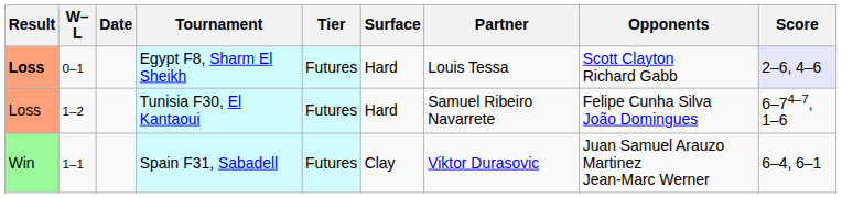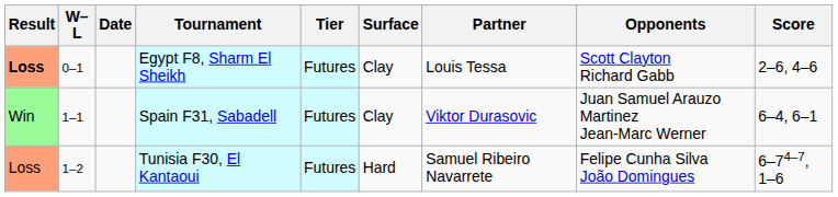 <table class="sortable wikitable">
 <tr>
 <th>Result</th>
 <th class="unsortable">W–L</th>
 <th>Date</th>
 <th>Tournament</th>
 <th>Tier</th>
 <th>Surface</th>
 <th>Partner</th>
 <th>Opponents</th>
 <th class="unsortable">Score</th>
 </tr>
 <tr>
 <td bgcolor=FFA07A><strong>Loss</strong></td>
 <td><small>0–1</small></td>
 <td></td>
 <td bgcolor=cffcff>Egypt F8, <a href='#'>Sharm El Sheikh</a></td>
 <td bgcolor=cffcff>Futures</td>
-<td>Hard</td>
+<td>Clay</td>
 <td> Louis Tessa</td>
 <td> <a href='#'>Scott Clayton</a><br> Richard Gabb</td>
-<td style="background: lavender;">2–6, 4–6</td>
+<td>2–6, 4–6</td>
+</tr>
+<tr>
+<td bgcolor=98fb98>Win</td>
+<td><small>1–1</small></td>
+<td></td>
+<td bgcolor=cffcff>Spain F31, <a href='#'>Sabadell</a></td>
+<td bgcolor=cffcff>Futures</td>
+<td>Clay</td>
+<td> <a href='#'>Viktor Durasovic</a></td>
+<td> Juan Samuel Arauzo Martinez<br> Jean-Marc Werner</td>
+<td>6–4, 6–1</td>
 </tr>
 <tr>
 <td bgcolor=FFA07A>Loss</td>
 <td><small>1–2</small></td>
 <td></td>
 <td bgcolor=cffcff>Tunisia F30, <a href='#'>El Kantaoui</a></td>
 <td bgcolor=cffcff>Futures</td>
 <td>Hard</td>
 <td> Samuel Ribeiro Navarrete</td>
 <td> Felipe Cunha Silva<br> <a href='#'>João Domingues</a></td>
 <td>6–7<sup>4–7</sup>, 1–6</td>
 </tr>
-<tr>
-<td bgcolor=98fb98>Win</td>
-<td><small>1–1</small></td>
-<td></td>
-<td bgcolor=cffcff>Spain F31, <a href='#'>Sabadell</a></td>
-<td bgcolor=cffcff>Futures</td>
-<td>Clay</td>
-<td> <a href='#'>Viktor Durasovic</a></td>
-<td> Juan Samuel Arauzo Martinez<br> Jean-Marc Werner</td>
-<td>6–4, 6–1</td>
-</tr>
 </table>
